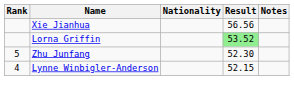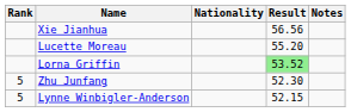 <table class="wikitable sortable" style="text-align:center;font-size:95%">
 <tr>
 <th>Rank</th>
 <th>Name</th>
 <th>Nationality</th>
 <th>Result</th>
 <th>Notes</th>
 </tr>
 <tr>
 <td></td>
 <td align=left><a href='#'>Xie Jianhua</a></td>
 <td align=left></td>
 <td>56.56</td>
 <td></td>
 </tr>
 <tr>
 <td></td>
+<td align=left><a href='#'>Lucette Moreau</a></td>
+<td align=left></td>
+<td>55.20</td>
+<td></td>
+</tr>
+<tr>
+<td></td>
 <td align=left><a href='#'>Lorna Griffin</a></td>
 <td align=left></td>
 <td style="background: lightgreen;">53.52</td>
 <td></td>
 </tr>
 <tr>
 <td>5</td>
 <td align=left><a href='#'>Zhu Junfang</a></td>
 <td align=left></td>
 <td>52.30</td>
 <td></td>
 </tr>
 <tr>
-<td>4</td>
+<td>5</td>
 <td align=left><a href='#'>Lynne Winbigler-Anderson</a></td>
 <td align=left></td>
 <td>52.15</td>
 <td></td>
 </tr>
 </table>
